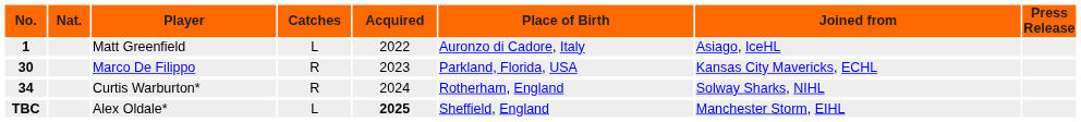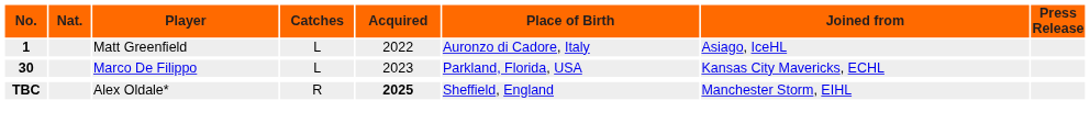 <table>
 <tr style="background:#ff6a00; color:#231f20;">
 <th width=4%>No.</th>
 <th width=4%>Nat.</th>
 <th width=18%>Player</th>
 <th width=7%>Catches</th>
 <th width=8%>Acquired</th>
 <th width=25%>Place of Birth</th>
 <th width=32%>Joined from</th>
 <th width=10%>Press Release</th>
 </tr>
 <tr style="background:#eee;">
 <td align=center><strong>1</strong></td>
 <td></td>
 <td>Matt Greenfield</td>
 <td align=center>L</td>
 <td align=center>2022</td>
 <td><a href='#'>Auronzo di Cadore</a>, <a href='#'>Italy</a></td>
 <td><a href='#'>Asiago</a>, <a href='#'>IceHL</a></td>
 <td></td>
 </tr>
 <tr>
 </tr>
 <tr style="background:#eee;">
 <td align=center><strong>30</strong></td>
 <td></td>
 <td><a href='#'>Marco De Filippo</a></td>
-<td align="center">R</td>
+<td align=center>L</td>
 <td align=center>2023</td>
 <td><a href='#'>Parkland, Florida</a>, <a href='#'>USA</a></td>
 <td><a href='#'>Kansas City Mavericks</a>, <a href='#'>ECHL</a></td>
 <td></td>
 </tr>
 <tr>
 </tr>
-<tr style="background:#eee;">
-<td align="center"><strong>34</strong></td>
-<td></td>
-<td>Curtis Warburton*</td>
-<td align="center">R</td>
-<td align="center">2024</td>
-<td><a href='#'>Rotherham</a>, <a href='#'>England</a></td>
-<td><a href='#'>Solway Sharks</a>, <a href='#'>NIHL</a></td>
-<td></td>
-</tr>
 <tr>
 </tr>
 <tr style="background:#eee;">
 <td align="center"><strong>TBC</strong></td>
 <td></td>
 <td>Alex Oldale*</td>
-<td align="center">L</td>
+<td align="center">R</td>
 <td align="center"><strong>2025</strong></td>
 <td><a href='#'>Sheffield</a>, <a href='#'>England</a></td>
 <td><a href='#'>Manchester Storm</a>, <a href='#'>EIHL</a></td>
 <td></td>
 </tr>
 </table>
